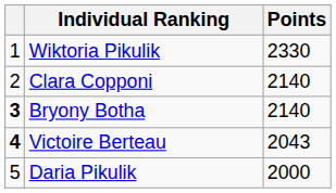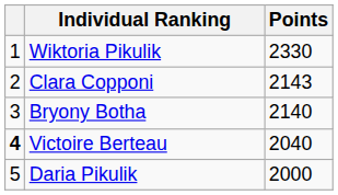 <table class="wikitable col3right">
 <tr>
 <th></th>
 <th style="width:190px; white-space:nowrap;">Individual Ranking</th>
 <th style="width:20px;">Points</th>
 </tr>
 <tr>
 <td>1</td>
 <td> <a href='#'>Wiktoria Pikulik</a></td>
 <td>2330</td>
 </tr>
 <tr>
 <td>2</td>
 <td> <a href='#'>Clara Copponi</a></td>
-<td>2140</td>
+<td>2143</td>
 </tr>
 <tr>
-<td><strong>3</strong></td>
+<td>3</td>
 <td> <a href='#'>Bryony Botha</a></td>
 <td>2140</td>
 </tr>
 <tr>
 <td><strong>4</strong></td>
 <td> <a href='#'>Victoire Berteau</a></td>
-<td>2043</td>
+<td>2040</td>
 </tr>
 <tr>
 <td>5</td>
 <td> <a href='#'>Daria Pikulik</a></td>
 <td>2000</td>
 </tr>
 </table>
